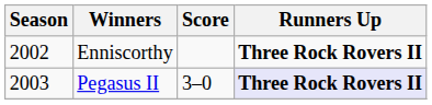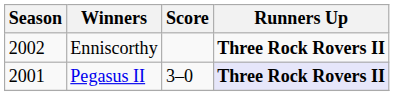 <table class="wikitable collapsible">
 <tr>
 <th>Season</th>
 <th>Winners</th>
 <th>Score</th>
 <th>Runners Up</th>
 </tr>
 <tr>
 <td>2002</td>
 <td>Enniscorthy</td>
 <td></td>
 <td><strong>Three Rock Rovers II</strong></td>
 </tr>
 <tr>
-<td>2003</td>
+<td>2001</td>
 <td><a href='#'>Pegasus II</a></td>
 <td>3–0</td>
 <td style="background: lavender;"><strong>Three Rock Rovers II</strong></td>
 </tr>
 <tr>
 </tr>
 </table>
